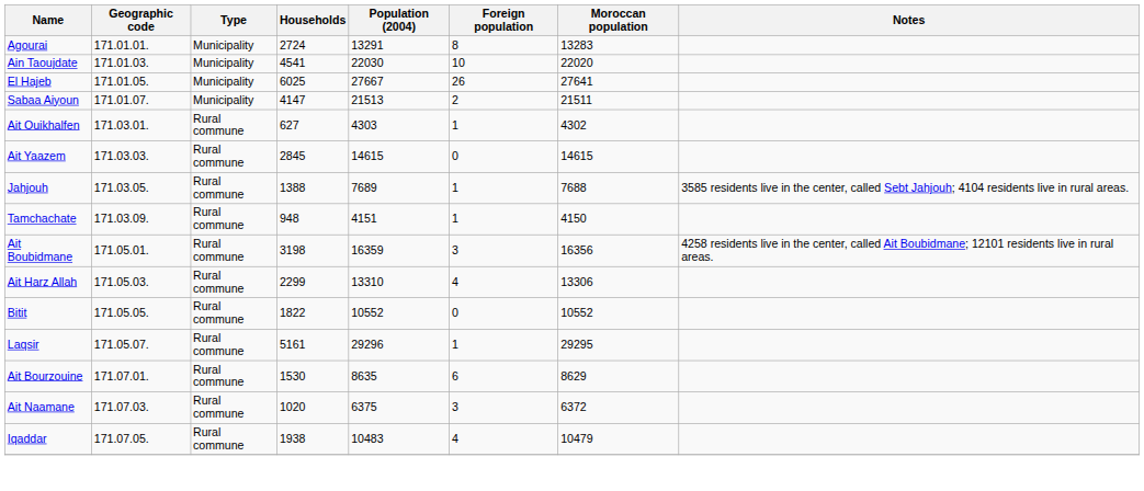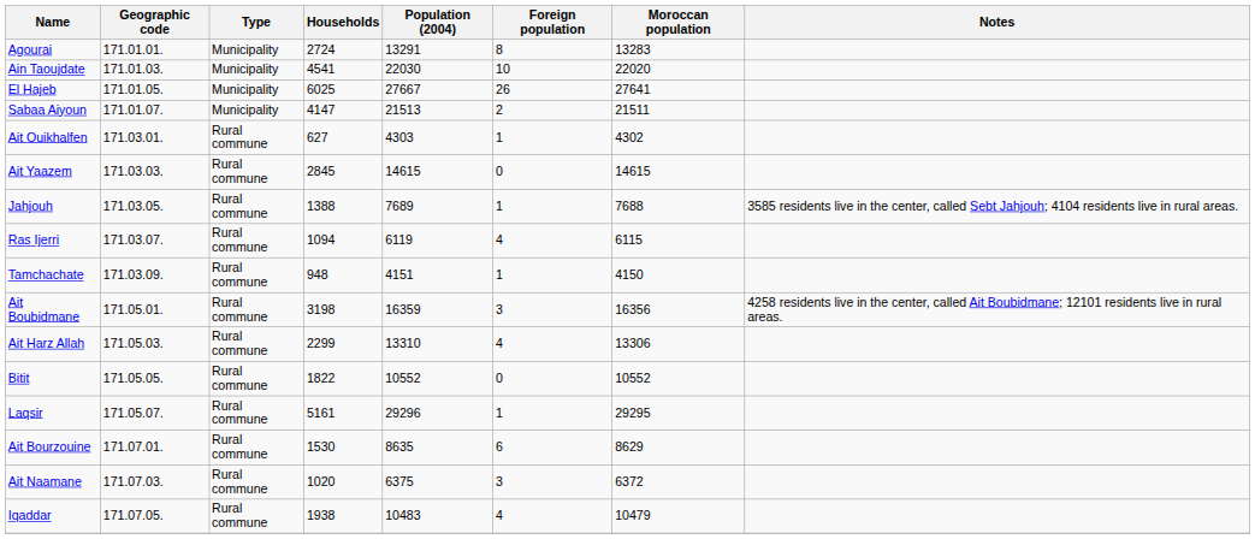 <table class="wikitable sortable">
 <tr>
 <th>Name</th>
 <th>Geographic code</th>
 <th>Type</th>
 <th>Households</th>
 <th>Population (2004)</th>
 <th>Foreign population</th>
 <th>Moroccan population</th>
 <th>Notes</th>
 </tr>
 <tr>
 <td><a href='#'>Agourai</a></td>
 <td>171.01.01.</td>
 <td>Municipality</td>
 <td>2724</td>
 <td>13291</td>
 <td>8</td>
 <td>13283</td>
 <td></td>
 </tr>
 <tr>
 <td><a href='#'>Ain Taoujdate</a></td>
 <td>171.01.03.</td>
 <td>Municipality</td>
 <td>4541</td>
 <td>22030</td>
 <td>10</td>
 <td>22020</td>
 <td></td>
 </tr>
 <tr>
 <td><a href='#'>El Hajeb</a></td>
 <td>171.01.05.</td>
 <td>Municipality</td>
 <td>6025</td>
 <td>27667</td>
 <td>26</td>
 <td>27641</td>
 <td></td>
 </tr>
 <tr>
 <td><a href='#'>Sabaa Aiyoun</a></td>
 <td>171.01.07.</td>
 <td>Municipality</td>
 <td>4147</td>
 <td>21513</td>
 <td>2</td>
 <td>21511</td>
 <td></td>
 </tr>
 <tr>
 <td><a href='#'>Ait Ouikhalfen</a></td>
 <td>171.03.01.</td>
 <td>Rural commune</td>
 <td>627</td>
 <td>4303</td>
 <td>1</td>
 <td>4302</td>
 <td></td>
 </tr>
 <tr>
 <td><a href='#'>Ait Yaazem</a></td>
 <td>171.03.03.</td>
 <td>Rural commune</td>
 <td>2845</td>
 <td>14615</td>
 <td>0</td>
 <td>14615</td>
 <td></td>
 </tr>
 <tr>
 <td><a href='#'>Jahjouh</a></td>
 <td>171.03.05.</td>
 <td>Rural commune</td>
 <td>1388</td>
 <td>7689</td>
 <td>1</td>
 <td>7688</td>
 <td>3585 residents live in the center, called <a href='#'>Sebt Jahjouh</a>; 4104 residents live in rural areas.</td>
+</tr>
+<tr>
+<td><a href='#'>Ras Ijerri</a></td>
+<td>171.03.07.</td>
+<td>Rural commune</td>
+<td>1094</td>
+<td>6119</td>
+<td>4</td>
+<td>6115</td>
+<td></td>
 </tr>
 <tr>
 <td><a href='#'>Tamchachate</a></td>
 <td>171.03.09.</td>
 <td>Rural commune</td>
 <td>948</td>
 <td>4151</td>
 <td>1</td>
 <td>4150</td>
 <td></td>
 </tr>
 <tr>
 <td><a href='#'>Ait Boubidmane</a></td>
 <td>171.05.01.</td>
 <td>Rural commune</td>
 <td>3198</td>
 <td>16359</td>
 <td>3</td>
 <td>16356</td>
 <td>4258 residents live in the center, called <a href='#'>Ait Boubidmane</a>; 12101 residents live in rural areas.</td>
 </tr>
 <tr>
 <td><a href='#'>Ait Harz Allah</a></td>
 <td>171.05.03.</td>
 <td>Rural commune</td>
 <td>2299</td>
 <td>13310</td>
 <td>4</td>
 <td>13306</td>
 <td></td>
 </tr>
 <tr>
 <td><a href='#'>Bitit</a></td>
 <td>171.05.05.</td>
 <td>Rural commune</td>
 <td>1822</td>
 <td>10552</td>
 <td>0</td>
 <td>10552</td>
 <td></td>
 </tr>
 <tr>
 <td><a href='#'>Laqsir</a></td>
 <td>171.05.07.</td>
 <td>Rural commune</td>
 <td>5161</td>
 <td>29296</td>
 <td>1</td>
 <td>29295</td>
 <td></td>
 </tr>
 <tr>
 <td><a href='#'>Ait Bourzouine</a></td>
 <td>171.07.01.</td>
 <td>Rural commune</td>
 <td>1530</td>
 <td>8635</td>
 <td>6</td>
 <td>8629</td>
 <td></td>
 </tr>
 <tr>
 <td><a href='#'>Ait Naamane</a></td>
 <td>171.07.03.</td>
 <td>Rural commune</td>
 <td>1020</td>
 <td>6375</td>
 <td>3</td>
 <td>6372</td>
 <td></td>
 </tr>
 <tr>
 <td><a href='#'>Iqaddar</a></td>
 <td>171.07.05.</td>
 <td>Rural commune</td>
 <td>1938</td>
 <td>10483</td>
 <td>4</td>
 <td>10479</td>
 <td></td>
 </tr>
 <tr>
 </tr>
 </table>
